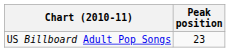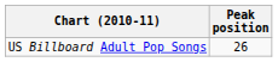 <table class="wikitable sortable">
 <tr>
 <th>Chart (2010-11)</th>
 <th>Peak<br>position</th>
 </tr>
 <tr>
 <td>US <em>Billboard</em> <a href='#'>Adult Pop Songs</a></td>
-<td align="center">23</td>
+<td align="center">26</td>
 </tr>
 </table>
